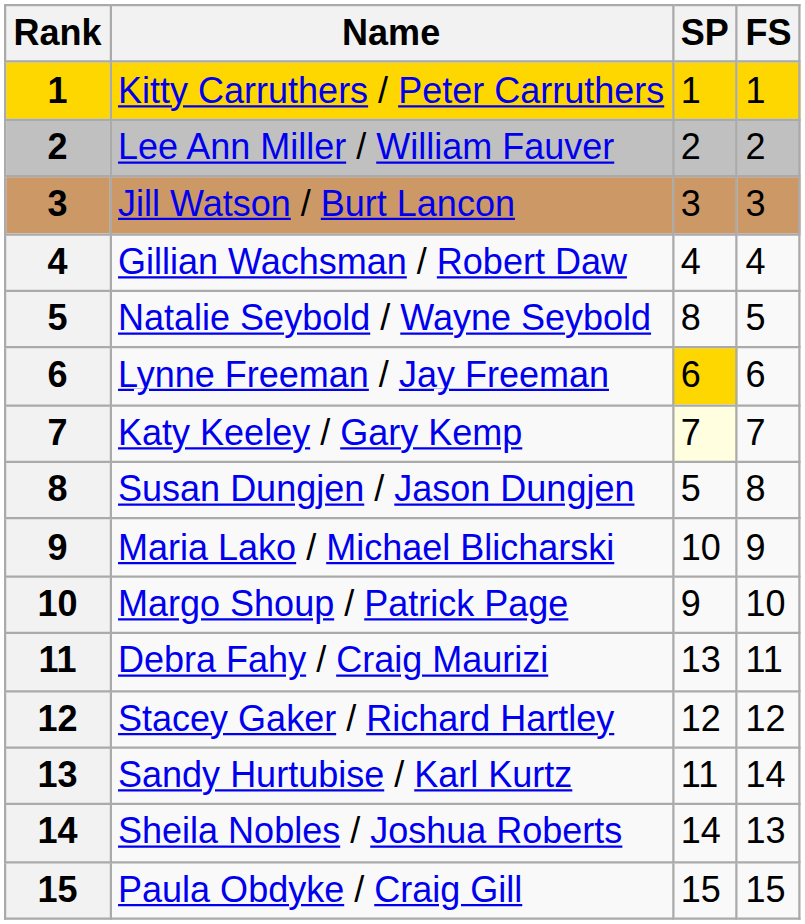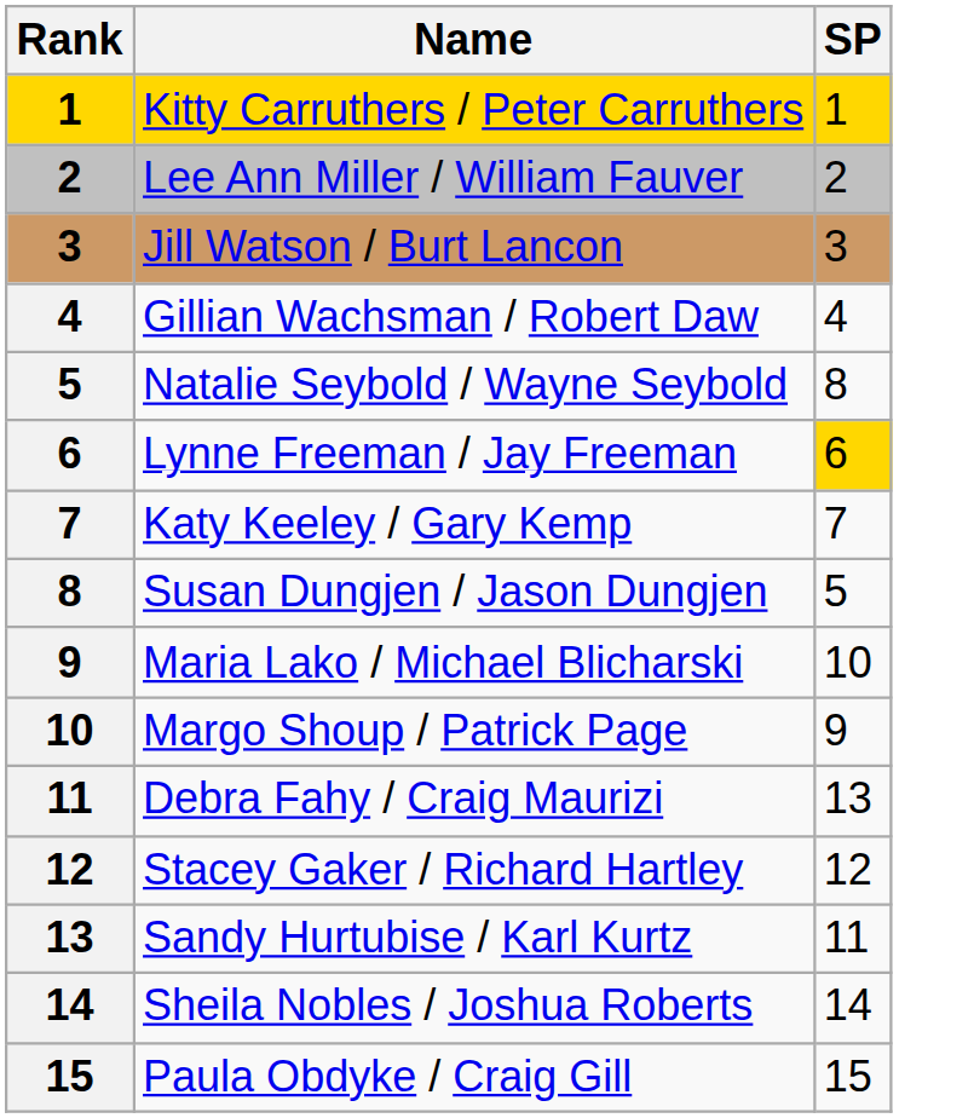 <table class="wikitable">
 <tr>
 <th>Rank</th>
 <th>Name</th>
 <th>SP</th>
-<th>FS</th>
 </tr>
 <tr bgcolor="gold">
 <td align="center"><strong>1</strong></td>
 <td><a href='#'>Kitty Carruthers</a> / <a href='#'>Peter Carruthers</a></td>
-<td>1</td>
 <td>1</td>
 </tr>
 <tr bgcolor="silver">
 <td align="center"><strong>2</strong></td>
 <td><a href='#'>Lee Ann Miller</a> / <a href='#'>William Fauver</a></td>
 <td>2</td>
-<td>2</td>
 </tr>
 <tr bgcolor="cc9966">
 <td align="center"><strong>3</strong></td>
 <td><a href='#'>Jill Watson</a> / <a href='#'>Burt Lancon</a></td>
-<td>3</td>
 <td>3</td>
 </tr>
 <tr>
 <th>4</th>
 <td><a href='#'>Gillian Wachsman</a> / <a href='#'>Robert Daw</a></td>
 <td>4</td>
-<td>4</td>
 </tr>
 <tr>
 <th>5</th>
 <td><a href='#'>Natalie Seybold</a> / <a href='#'>Wayne Seybold</a></td>
 <td>8</td>
-<td>5</td>
 </tr>
 <tr>
 <th>6</th>
 <td><a href='#'>Lynne Freeman</a> / <a href='#'>Jay Freeman</a></td>
 <td style="background: gold;">6</td>
-<td>6</td>
 </tr>
 <tr>
 <th>7</th>
 <td><a href='#'>Katy Keeley</a> / <a href='#'>Gary Kemp</a></td>
-<td style="background: lightyellow;">7</td>
 <td>7</td>
 </tr>
 <tr>
 <th>8</th>
 <td><a href='#'>Susan Dungjen</a> / <a href='#'>Jason Dungjen</a></td>
 <td>5</td>
-<td>8</td>
 </tr>
 <tr>
 <th>9</th>
 <td><a href='#'>Maria Lako</a> / <a href='#'>Michael Blicharski</a></td>
 <td>10</td>
-<td>9</td>
 </tr>
 <tr>
 <th>10</th>
 <td><a href='#'>Margo Shoup</a> / <a href='#'>Patrick Page</a></td>
 <td>9</td>
-<td>10</td>
 </tr>
 <tr>
 <th>11</th>
 <td><a href='#'>Debra Fahy</a> / <a href='#'>Craig Maurizi</a></td>
 <td>13</td>
-<td>11</td>
 </tr>
 <tr>
 <th>12</th>
 <td><a href='#'>Stacey Gaker</a> / <a href='#'>Richard Hartley</a></td>
-<td>12</td>
 <td>12</td>
 </tr>
 <tr>
 <th>13</th>
 <td><a href='#'>Sandy Hurtubise</a> / <a href='#'>Karl Kurtz</a></td>
 <td>11</td>
-<td>14</td>
 </tr>
 <tr>
 <th>14</th>
 <td><a href='#'>Sheila Nobles</a> / <a href='#'>Joshua Roberts</a></td>
 <td>14</td>
-<td>13</td>
 </tr>
 <tr>
 <th>15</th>
 <td><a href='#'>Paula Obdyke</a> / <a href='#'>Craig Gill</a></td>
 <td>15</td>
-<td>15</td>
 </tr>
 </table>
